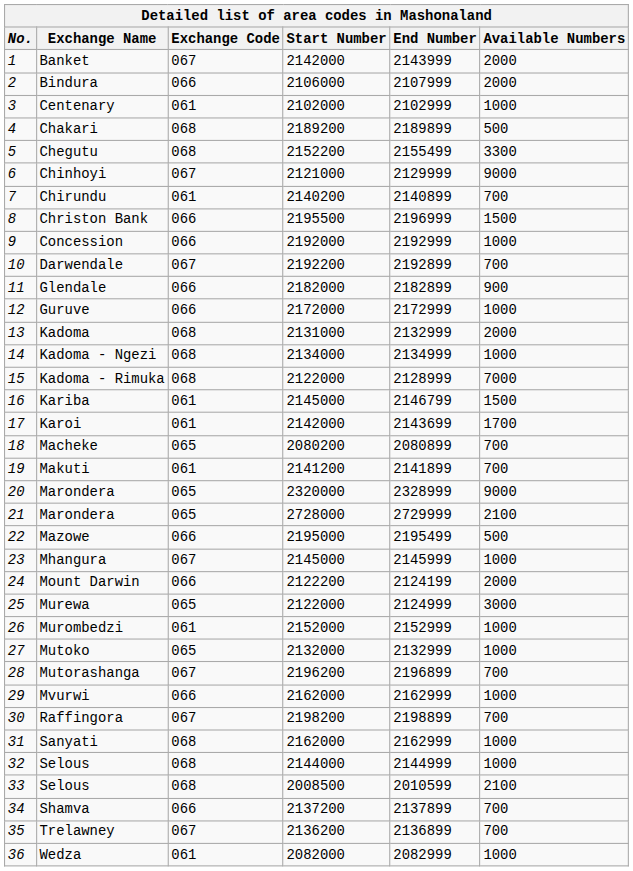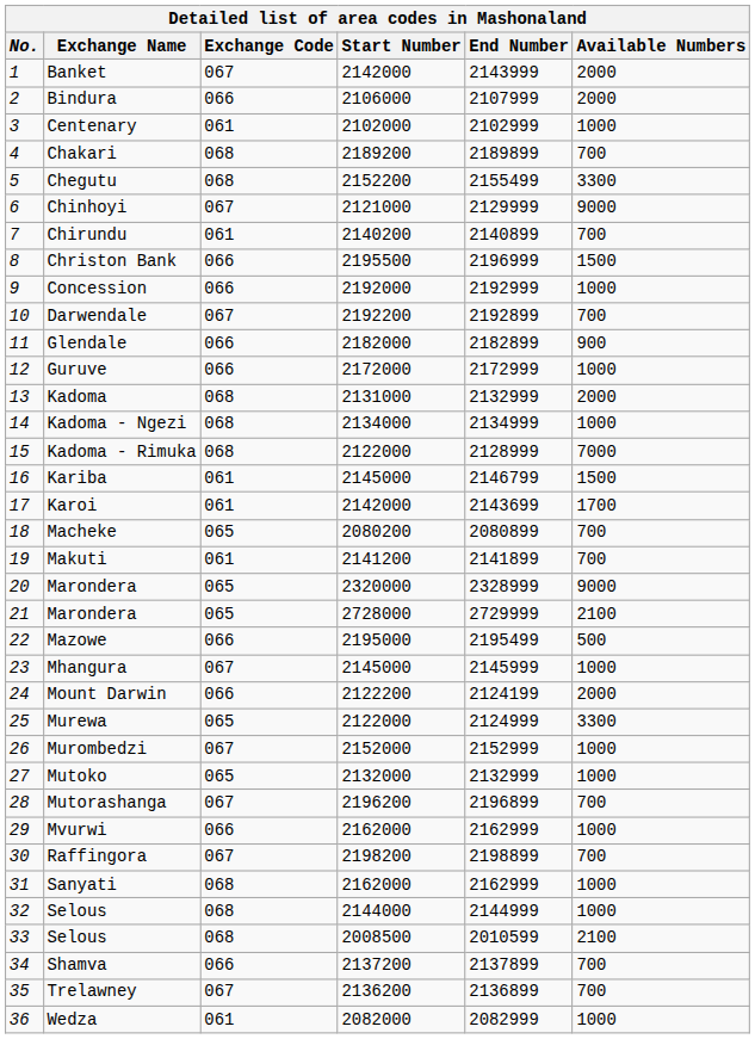 <table class="wikitable">
 <tr>
 <th colspan="6"><strong>Detailed list of area codes in Mashonaland</strong></th>
 </tr>
 <tr>
 <th><em>No.</em></th>
 <th><strong>Exchange Name</strong></th>
 <th><strong>Exchange Code</strong></th>
 <th><strong>Start  Number</strong></th>
 <th><strong>End  Number</strong></th>
 <th><strong>Available  Numbers</strong></th>
 </tr>
 <tr>
 <td><em>1</em></td>
 <td>Banket</td>
 <td>067</td>
 <td>2142000</td>
 <td>2143999</td>
 <td>2000</td>
 </tr>
 <tr>
 <td><em>2</em></td>
 <td>Bindura</td>
 <td>066</td>
 <td>2106000</td>
 <td>2107999</td>
 <td>2000</td>
 </tr>
 <tr>
 <td><em>3</em></td>
 <td>Centenary</td>
 <td>061</td>
 <td>2102000</td>
 <td>2102999</td>
 <td>1000</td>
 </tr>
 <tr>
 <td><em>4</em></td>
 <td>Chakari</td>
 <td>068</td>
 <td>2189200</td>
 <td>2189899</td>
-<td>500</td>
+<td>700</td>
 </tr>
 <tr>
 <td><em>5</em></td>
 <td>Chegutu</td>
 <td>068</td>
 <td>2152200</td>
 <td>2155499</td>
 <td>3300</td>
 </tr>
 <tr>
 <td><em>6</em></td>
 <td>Chinhoyi</td>
 <td>067</td>
 <td>2121000</td>
 <td>2129999</td>
 <td>9000</td>
 </tr>
 <tr>
 <td><em>7</em></td>
 <td>Chirundu</td>
 <td>061</td>
 <td>2140200</td>
 <td>2140899</td>
 <td>700</td>
 </tr>
 <tr>
 <td><em>8</em></td>
 <td>Christon Bank</td>
 <td>066</td>
 <td>2195500</td>
 <td>2196999</td>
 <td>1500</td>
 </tr>
 <tr>
 <td><em>9</em></td>
 <td>Concession</td>
 <td>066</td>
 <td>2192000</td>
 <td>2192999</td>
 <td>1000</td>
 </tr>
 <tr>
 <td><em>10</em></td>
 <td>Darwendale</td>
 <td>067</td>
 <td>2192200</td>
 <td>2192899</td>
 <td>700</td>
 </tr>
 <tr>
 <td><em>11</em></td>
 <td>Glendale</td>
 <td>066</td>
 <td>2182000</td>
 <td>2182899</td>
 <td>900</td>
 </tr>
 <tr>
 <td><em>12</em></td>
 <td>Guruve</td>
 <td>066</td>
 <td>2172000</td>
 <td>2172999</td>
 <td>1000</td>
 </tr>
 <tr>
 <td><em>13</em></td>
 <td>Kadoma</td>
 <td>068</td>
 <td>2131000</td>
 <td>2132999</td>
 <td>2000</td>
 </tr>
 <tr>
 <td><em>14</em></td>
 <td>Kadoma - Ngezi</td>
 <td>068</td>
 <td>2134000</td>
 <td>2134999</td>
 <td>1000</td>
 </tr>
 <tr>
 <td><em>15</em></td>
 <td>Kadoma - Rimuka</td>
 <td>068</td>
 <td>2122000</td>
 <td>2128999</td>
 <td>7000</td>
 </tr>
 <tr>
 <td><em>16</em></td>
 <td>Kariba</td>
 <td>061</td>
 <td>2145000</td>
 <td>2146799</td>
 <td>1500</td>
 </tr>
 <tr>
 <td><em>17</em></td>
 <td>Karoi</td>
 <td>061</td>
 <td>2142000</td>
 <td>2143699</td>
 <td>1700</td>
 </tr>
 <tr>
 <td><em>18</em></td>
 <td>Macheke</td>
 <td>065</td>
 <td>2080200</td>
 <td>2080899</td>
 <td>700</td>
 </tr>
 <tr>
 <td><em>19</em></td>
 <td>Makuti</td>
 <td>061</td>
 <td>2141200</td>
 <td>2141899</td>
 <td>700</td>
 </tr>
 <tr>
 <td><em>20</em></td>
 <td>Marondera</td>
 <td>065</td>
 <td>2320000</td>
 <td>2328999</td>
 <td>9000</td>
 </tr>
 <tr>
 <td><em>21</em></td>
 <td>Marondera</td>
 <td>065</td>
 <td>2728000</td>
 <td>2729999</td>
 <td>2100</td>
 </tr>
 <tr>
 <td><em>22</em></td>
 <td>Mazowe</td>
 <td>066</td>
 <td>2195000</td>
 <td>2195499</td>
 <td>500</td>
 </tr>
 <tr>
 <td><em>23</em></td>
 <td>Mhangura</td>
 <td>067</td>
 <td>2145000</td>
 <td>2145999</td>
 <td>1000</td>
 </tr>
 <tr>
 <td><em>24</em></td>
 <td>Mount Darwin</td>
 <td>066</td>
 <td>2122200</td>
 <td>2124199</td>
 <td>2000</td>
 </tr>
 <tr>
 <td><em>25</em></td>
 <td>Murewa</td>
 <td>065</td>
 <td>2122000</td>
 <td>2124999</td>
-<td>3000</td>
+<td>3300</td>
 </tr>
 <tr>
 <td><em>26</em></td>
 <td>Murombedzi</td>
-<td>061</td>
+<td>067</td>
 <td>2152000</td>
 <td>2152999</td>
 <td>1000</td>
 </tr>
 <tr>
 <td><em>27</em></td>
 <td>Mutoko</td>
 <td>065</td>
 <td>2132000</td>
 <td>2132999</td>
 <td>1000</td>
 </tr>
 <tr>
 <td><em>28</em></td>
 <td>Mutorashanga</td>
 <td>067</td>
 <td>2196200</td>
 <td>2196899</td>
 <td>700</td>
 </tr>
 <tr>
 <td><em>29</em></td>
 <td>Mvurwi</td>
 <td>066</td>
 <td>2162000</td>
 <td>2162999</td>
 <td>1000</td>
 </tr>
 <tr>
 <td><em>30</em></td>
 <td>Raffingora</td>
 <td>067</td>
 <td>2198200</td>
 <td>2198899</td>
 <td>700</td>
 </tr>
 <tr>
 <td><em>31</em></td>
 <td>Sanyati</td>
 <td>068</td>
 <td>2162000</td>
 <td>2162999</td>
 <td>1000</td>
 </tr>
 <tr>
 <td><em>32</em></td>
 <td>Selous</td>
 <td>068</td>
 <td>2144000</td>
 <td>2144999</td>
 <td>1000</td>
 </tr>
 <tr>
 <td><em>33</em></td>
 <td>Selous</td>
 <td>068</td>
 <td>2008500</td>
 <td>2010599</td>
 <td>2100</td>
 </tr>
 <tr>
 <td><em>34</em></td>
 <td>Shamva</td>
 <td>066</td>
 <td>2137200</td>
 <td>2137899</td>
 <td>700</td>
 </tr>
 <tr>
 <td><em>35</em></td>
 <td>Trelawney</td>
 <td>067</td>
 <td>2136200</td>
 <td>2136899</td>
 <td>700</td>
 </tr>
 <tr>
 <td><em>36</em></td>
 <td>Wedza</td>
 <td>061</td>
 <td>2082000</td>
 <td>2082999</td>
 <td>1000</td>
 </tr>
 </table>
